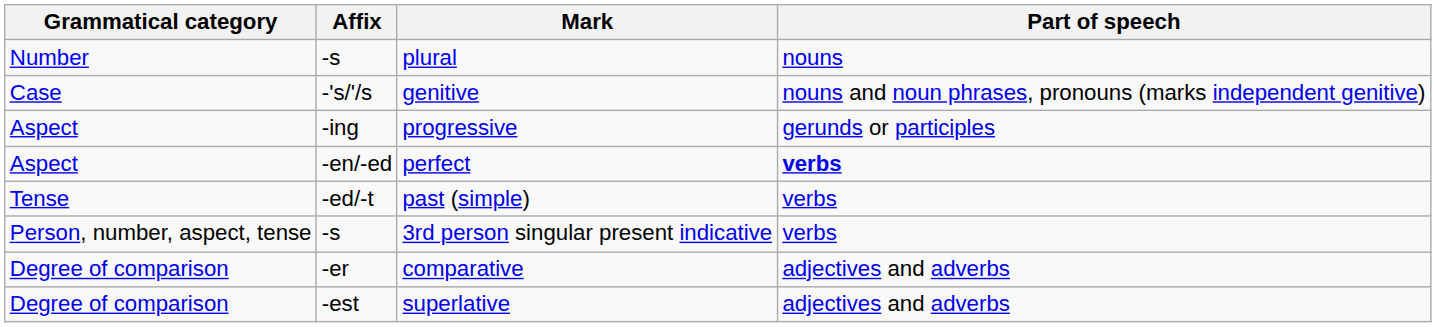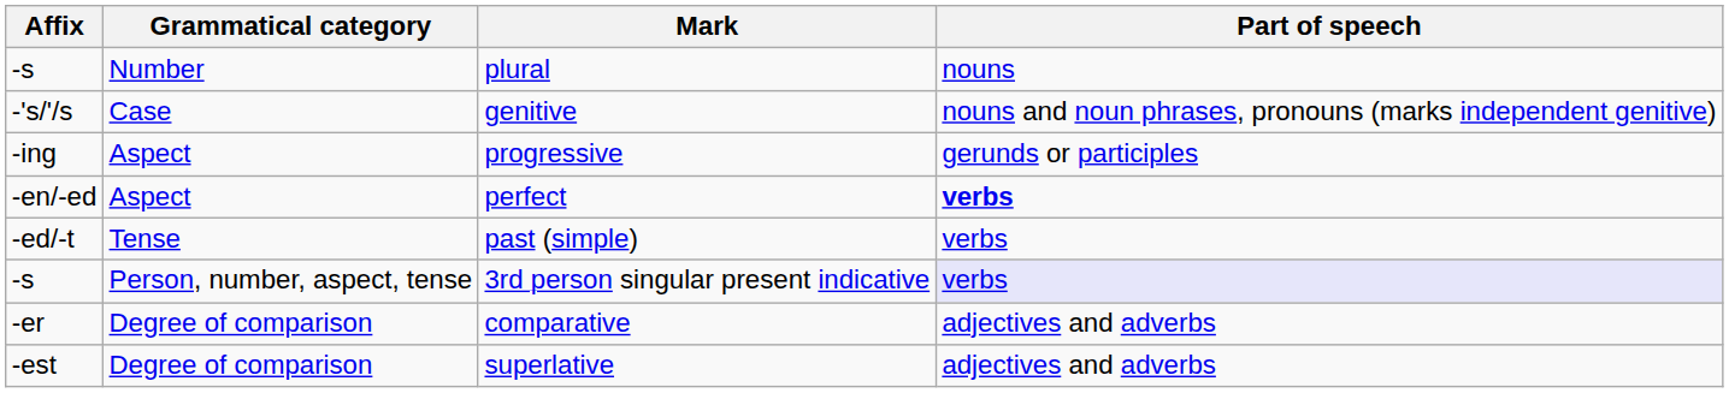 <table class="wikitable">
 <tr>
+<th>Affix</th>
 <th>Grammatical category</th>
-<th>Affix</th>
 <th>Mark</th>
 <th>Part of speech</th>
 </tr>
 <tr>
+<td>-s</td>
 <td><a href='#'>Number</a></td>
-<td>-s</td>
 <td><a href='#'>plural</a></td>
 <td><a href='#'>nouns</a></td>
 </tr>
 <tr>
+<td>-'s/'/s</td>
 <td><a href='#'>Case</a></td>
-<td>-'s/'/s</td>
 <td><a href='#'>genitive</a></td>
 <td><a href='#'>nouns</a> and <a href='#'>noun phrases</a>, pronouns (marks <a href='#'>independent genitive</a>)</td>
 </tr>
 <tr>
+<td>-ing</td>
 <td><a href='#'>Aspect</a></td>
-<td>-ing</td>
 <td><a href='#'>progressive</a></td>
 <td><a href='#'>gerunds</a> or <a href='#'>participles</a></td>
 </tr>
 <tr>
+<td>-en/-ed</td>
 <td><a href='#'>Aspect</a></td>
-<td>-en/-ed</td>
 <td><a href='#'>perfect</a></td>
 <td><strong><a href='#'>verbs</a></strong></td>
 </tr>
 <tr>
+<td>-ed/-t</td>
 <td><a href='#'>Tense</a></td>
-<td>-ed/-t</td>
 <td><a href='#'>past</a> (<a href='#'>simple</a>)</td>
 <td><a href='#'>verbs</a></td>
 </tr>
 <tr>
+<td>-s</td>
 <td><a href='#'>Person</a>, number, aspect, tense</td>
-<td>-s</td>
 <td><a href='#'>3rd person</a> singular present <a href='#'>indicative</a></td>
-<td><a href='#'>verbs</a></td>
+<td style="background: lavender;"><a href='#'>verbs</a></td>
 </tr>
 <tr>
+<td>-er</td>
 <td><a href='#'>Degree of comparison</a></td>
-<td>-er</td>
 <td><a href='#'>comparative</a></td>
 <td><a href='#'>adjectives</a> and <a href='#'>adverbs</a></td>
 </tr>
 <tr>
+<td>-est</td>
 <td><a href='#'>Degree of comparison</a></td>
-<td>-est</td>
 <td><a href='#'>superlative</a></td>
 <td><a href='#'>adjectives</a> and <a href='#'>adverbs</a></td>
 </tr>
 </table>
